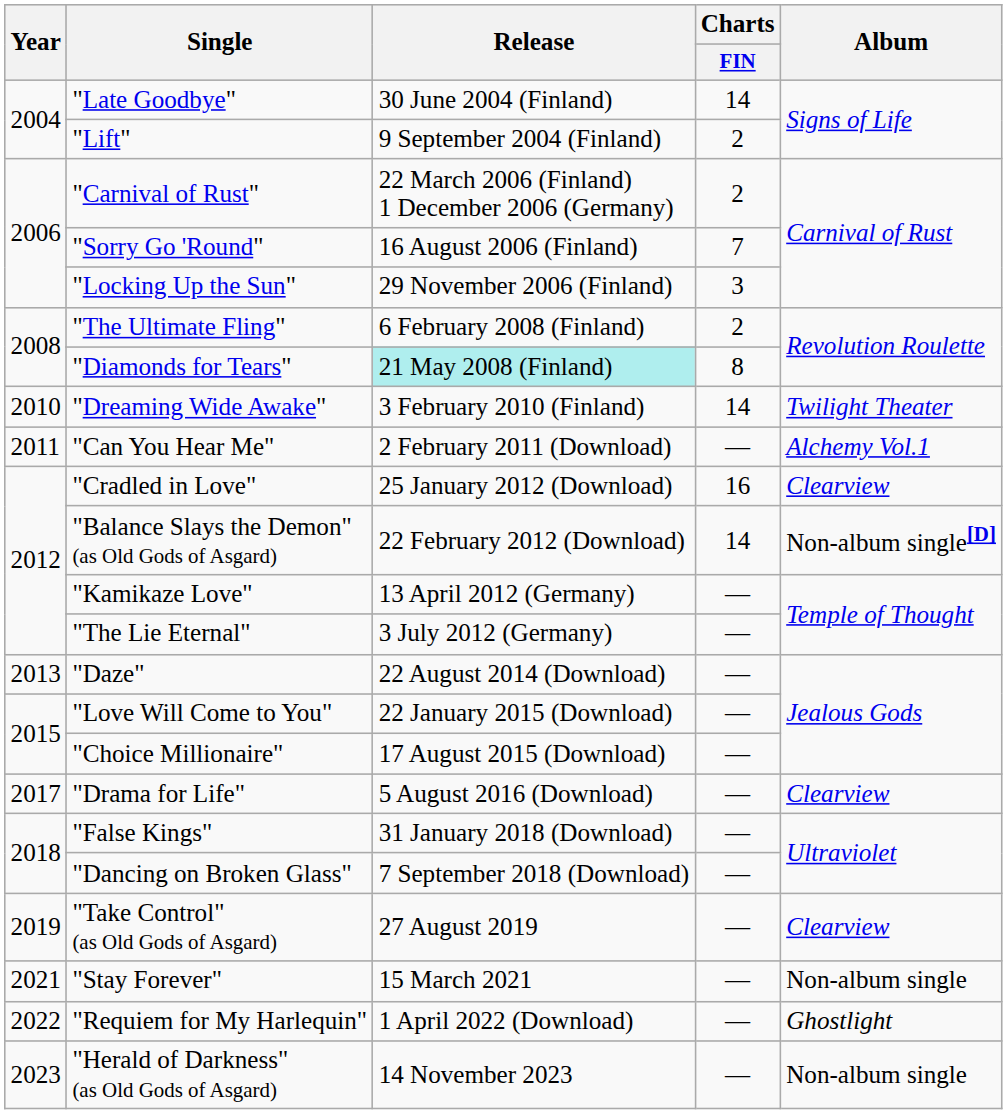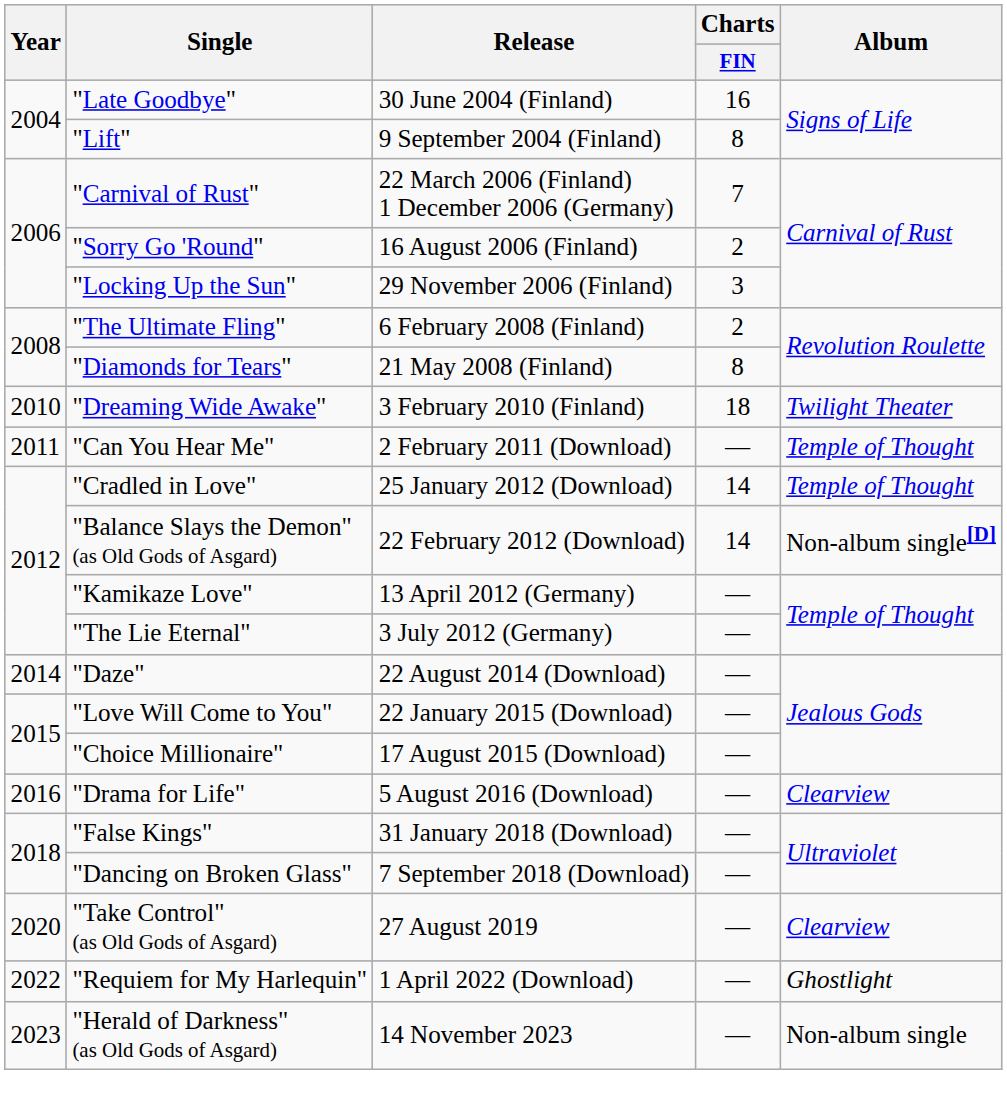 <table class="wikitable">
 <tr>
 <th scope="col" rowspan="2">Year</th>
 <th scope="col" rowspan="2">Single</th>
 <th scope="col" rowspan="2">Release</th>
 <th scope="col">Charts</th>
 <th scope="col" rowspan="2">Album</th>
 </tr>
 <tr style="font-size:smaller;">
 <th style="width:40px;"><a href='#'>FIN</a><br></th>
 </tr>
 <tr>
 <td rowspan="2">2004</td>
 <td>"<a href='#'>Late Goodbye</a>"</td>
 <td>30 June 2004 (Finland)</td>
-<td style="text-align:center">14</td>
+<td style="text-align:center">16</td>
 <td rowspan="2"><em><a href='#'>Signs of Life</a></em></td>
 </tr>
 <tr>
 <td>"<a href='#'>Lift</a>"</td>
 <td>9 September 2004 (Finland)</td>
-<td style="text-align:center">2</td>
+<td style="text-align:center">8</td>
 </tr>
 <tr>
 <td rowspan="3">2006</td>
 <td>"<a href='#'>Carnival of Rust</a>"</td>
 <td>22 March 2006 (Finland)<br>1 December 2006 (Germany)</td>
-<td style="text-align:center">2</td>
+<td style="text-align:center">7</td>
 <td rowspan="3"><em><a href='#'>Carnival of Rust</a></em></td>
 </tr>
 <tr>
 <td>"<a href='#'>Sorry Go 'Round</a>"</td>
 <td>16 August 2006 (Finland)</td>
-<td style="text-align:center">7</td>
+<td style="text-align:center">2</td>
 </tr>
 <tr>
 <td>"<a href='#'>Locking Up the Sun</a>"</td>
 <td>29 November 2006 (Finland)</td>
 <td style="text-align:center">3</td>
 </tr>
 <tr>
 <td rowspan="2">2008</td>
 <td>"<a href='#'>The Ultimate Fling</a>"</td>
 <td>6 February 2008 (Finland)</td>
 <td style="text-align:center">2</td>
 <td rowspan="2"><em><a href='#'>Revolution Roulette</a></em></td>
 </tr>
 <tr>
 <td>"<a href='#'>Diamonds for Tears</a>"</td>
-<td style="background: paleturquoise;">21 May 2008 (Finland)</td>
+<td>21 May 2008 (Finland)</td>
 <td style="text-align:center">8</td>
 </tr>
 <tr>
 <td rowspan="1">2010</td>
 <td>"<a href='#'>Dreaming Wide Awake</a>"</td>
 <td>3 February 2010 (Finland)</td>
-<td style="text-align:center">14</td>
+<td style="text-align:center">18</td>
 <td rowspan="1"><em><a href='#'>Twilight Theater</a></em></td>
 </tr>
 <tr>
 <td>2011</td>
 <td>"Can You Hear Me"</td>
 <td>2 February 2011 (Download)</td>
 <td style="text-align:center">—</td>
-<td><em><a href='#'>Alchemy Vol.1</a></em></td>
+<td><em><a href='#'>Temple of Thought</a></em></td>
 </tr>
 <tr>
 <td rowspan="4">2012</td>
 <td>"Cradled in Love"</td>
 <td>25 January 2012 (Download)</td>
-<td style="text-align:center">16</td>
-<td rowspan="1"><em><a href='#'>Clearview</a></em></td>
+<td style="text-align:center">14</td>
+<td><em><a href='#'>Temple of Thought</a></em></td>
 </tr>
 <tr>
 <td>"Balance Slays the Demon"<br><small>(as Old Gods of Asgard)</small></td>
 <td>22 February 2012 (Download)</td>
 <td style="text-align:center">14</td>
 <td>Non-album single<sup><span></span><a href='#'><strong>[D]</strong></a></sup></td>
 </tr>
 <tr>
 <td>"Kamikaze Love"</td>
 <td>13 April 2012 (Germany)</td>
 <td style="text-align:center">—</td>
 <td rowspan="2"><em><a href='#'>Temple of Thought</a></em></td>
 </tr>
 <tr>
 <td>"The Lie Eternal"</td>
 <td>3 July 2012 (Germany)</td>
 <td style="text-align:center">—</td>
 </tr>
 <tr>
-<td rowspan="1">2013</td>
+<td rowspan="1">2014</td>
 <td>"Daze"</td>
 <td>22 August 2014 (Download)</td>
 <td style="text-align:center">—</td>
 <td rowspan="3"><em><a href='#'>Jealous Gods</a></em></td>
 </tr>
 <tr>
 <td rowspan="2">2015</td>
 <td>"Love Will Come to You"</td>
 <td>22 January 2015 (Download)</td>
 <td style="text-align:center">—</td>
 </tr>
 <tr>
 <td>"Choice Millionaire"</td>
 <td>17 August 2015 (Download)</td>
 <td style="text-align:center">—</td>
 </tr>
 <tr>
-<td rowspan="1">2017</td>
+<td rowspan="1">2016</td>
 <td>"Drama for Life"</td>
 <td>5 August 2016 (Download)</td>
 <td style="text-align:center">—</td>
 <td rowspan="1"><em><a href='#'>Clearview</a></em></td>
 </tr>
 <tr>
 <td rowspan="2">2018</td>
 <td>"False Kings"</td>
 <td>31 January 2018 (Download)</td>
 <td style="text-align:center">—</td>
 <td rowspan="2"><em><a href='#'>Ultraviolet</a></em></td>
 </tr>
 <tr>
 <td>"Dancing on Broken Glass"</td>
 <td>7 September 2018 (Download)</td>
 <td style="text-align:center">—</td>
 </tr>
 <tr>
-<td>2019</td>
+<td>2020</td>
 <td>"Take Control"<br><small>(as Old Gods of Asgard)</small></td>
 <td>27 August 2019</td>
 <td style="text-align:center">—</td>
 <td rowspan="1"><em><a href='#'>Clearview</a></em></td>
-</tr>
-<tr>
-<td>2021</td>
-<td>"Stay Forever"</td>
-<td>15 March 2021</td>
-<td style="text-align:center">—</td>
-<td>Non-album single</td>
 </tr>
 <tr>
 <td>2022</td>
 <td>"Requiem for My Harlequin"</td>
 <td>1 April 2022 (Download)</td>
 <td style="text-align:center">—</td>
 <td><em>Ghostlight</em></td>
 </tr>
 <tr>
 <td>2023</td>
 <td>"Herald of Darkness"<br><small>(as Old Gods of Asgard)</small></td>
 <td>14 November 2023</td>
 <td style="text-align:center">—</td>
 <td>Non-album single</td>
 </tr>
 </table>
